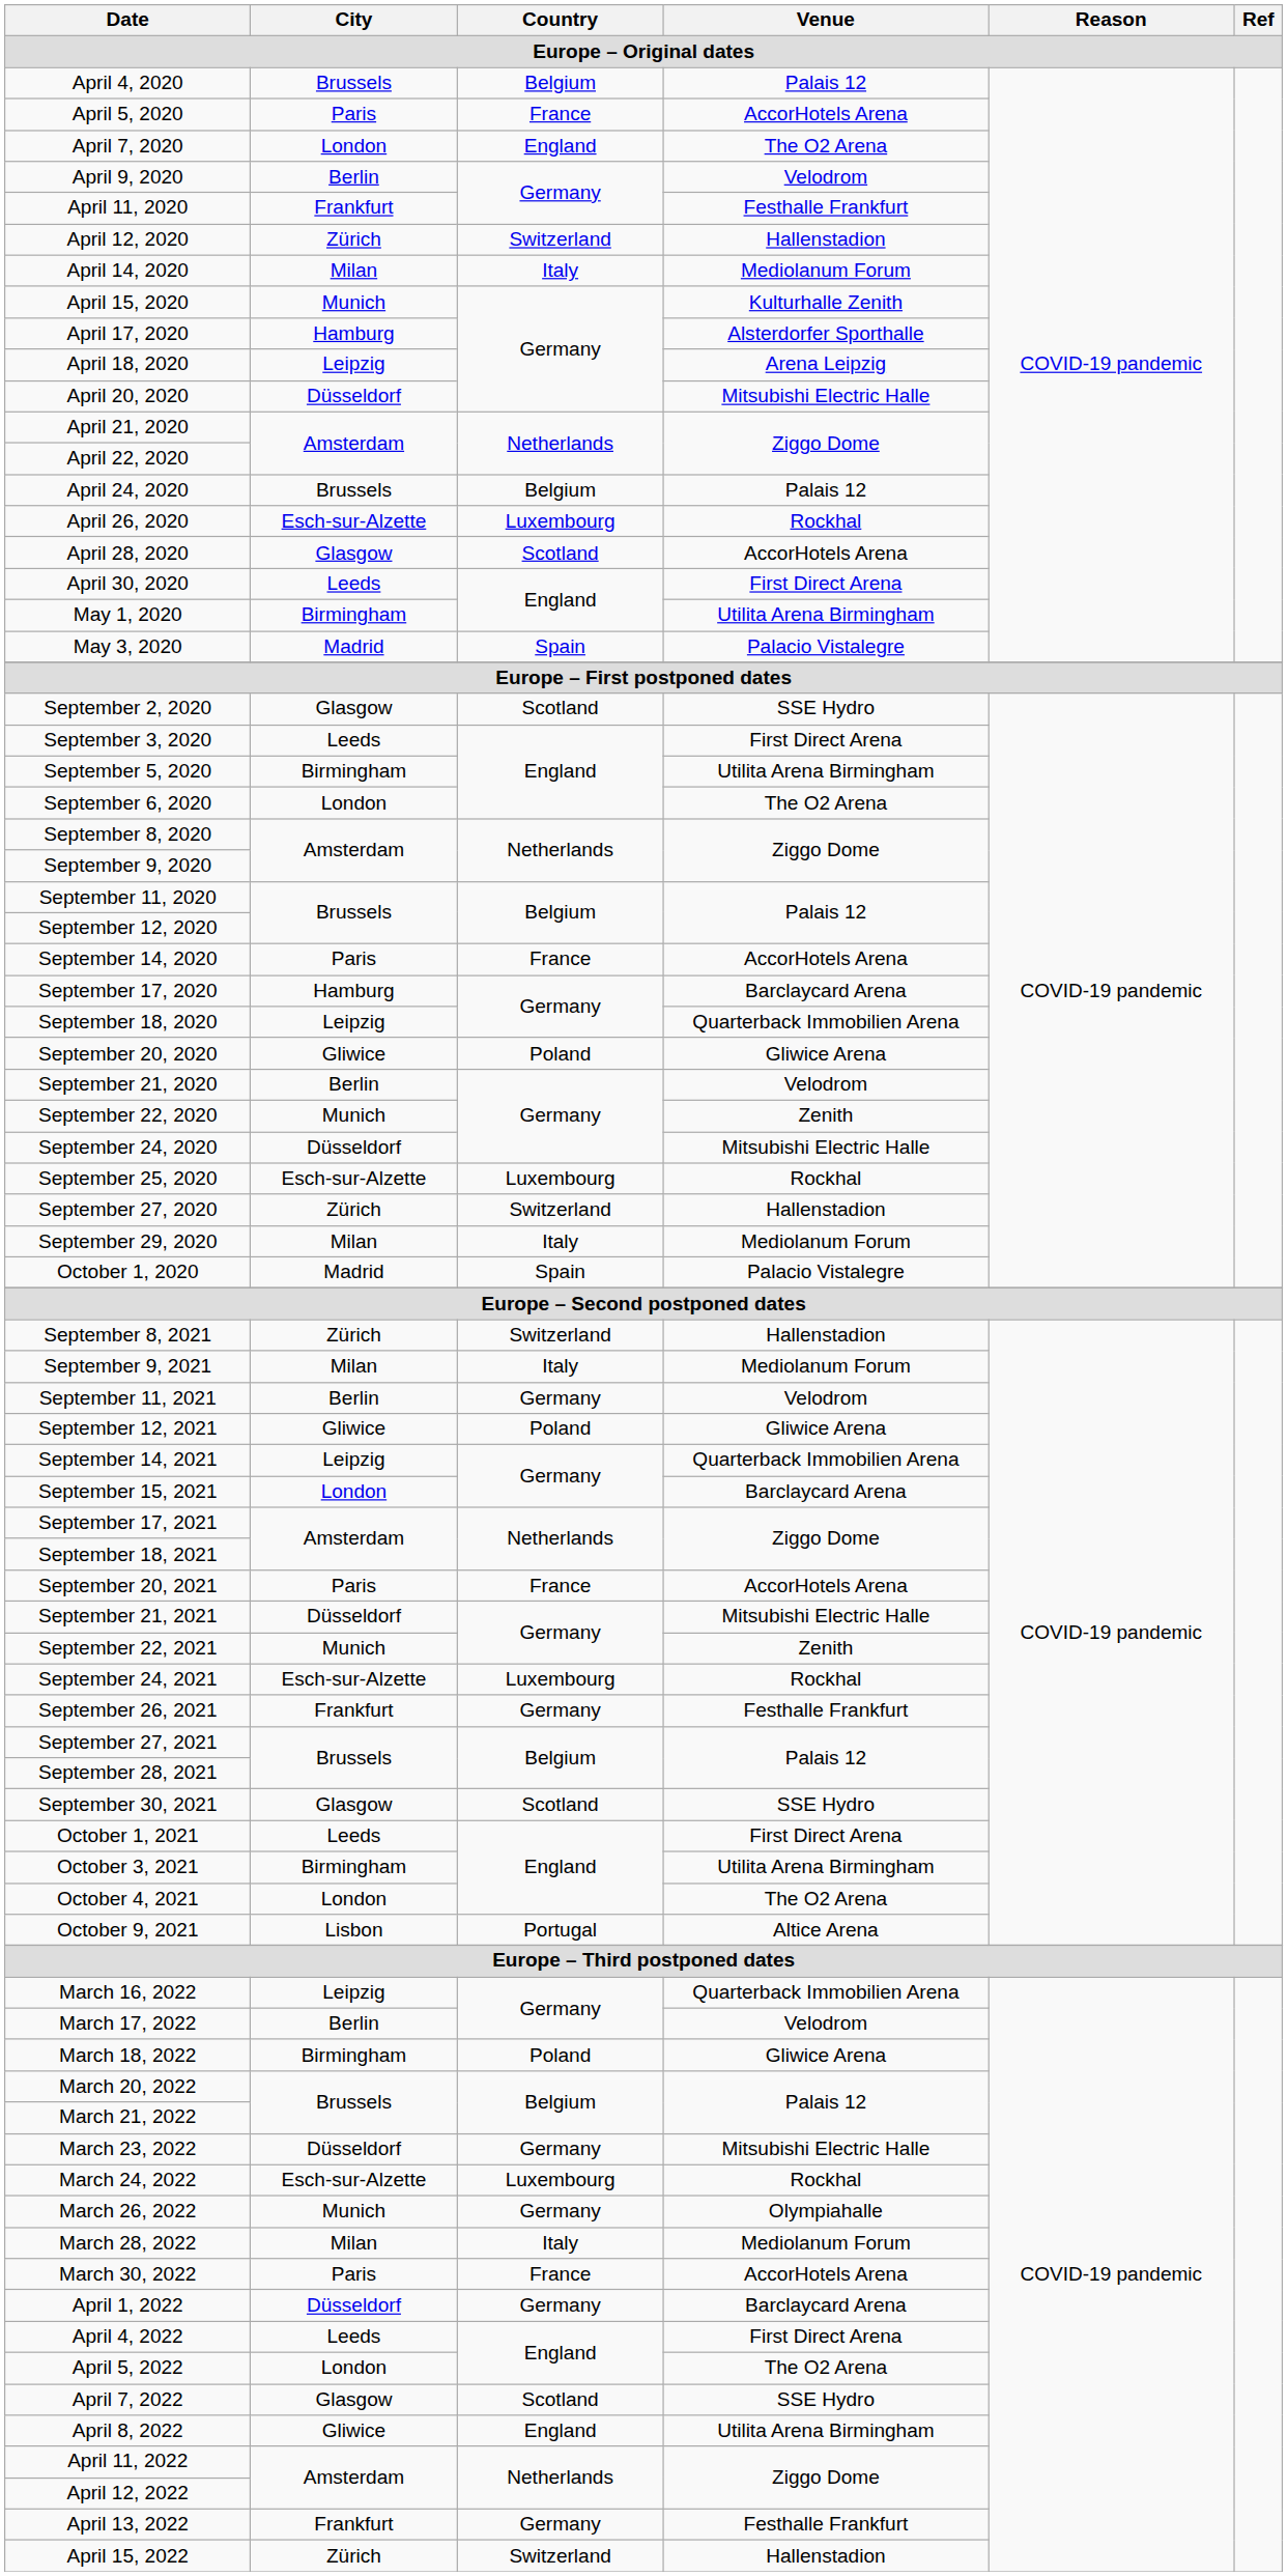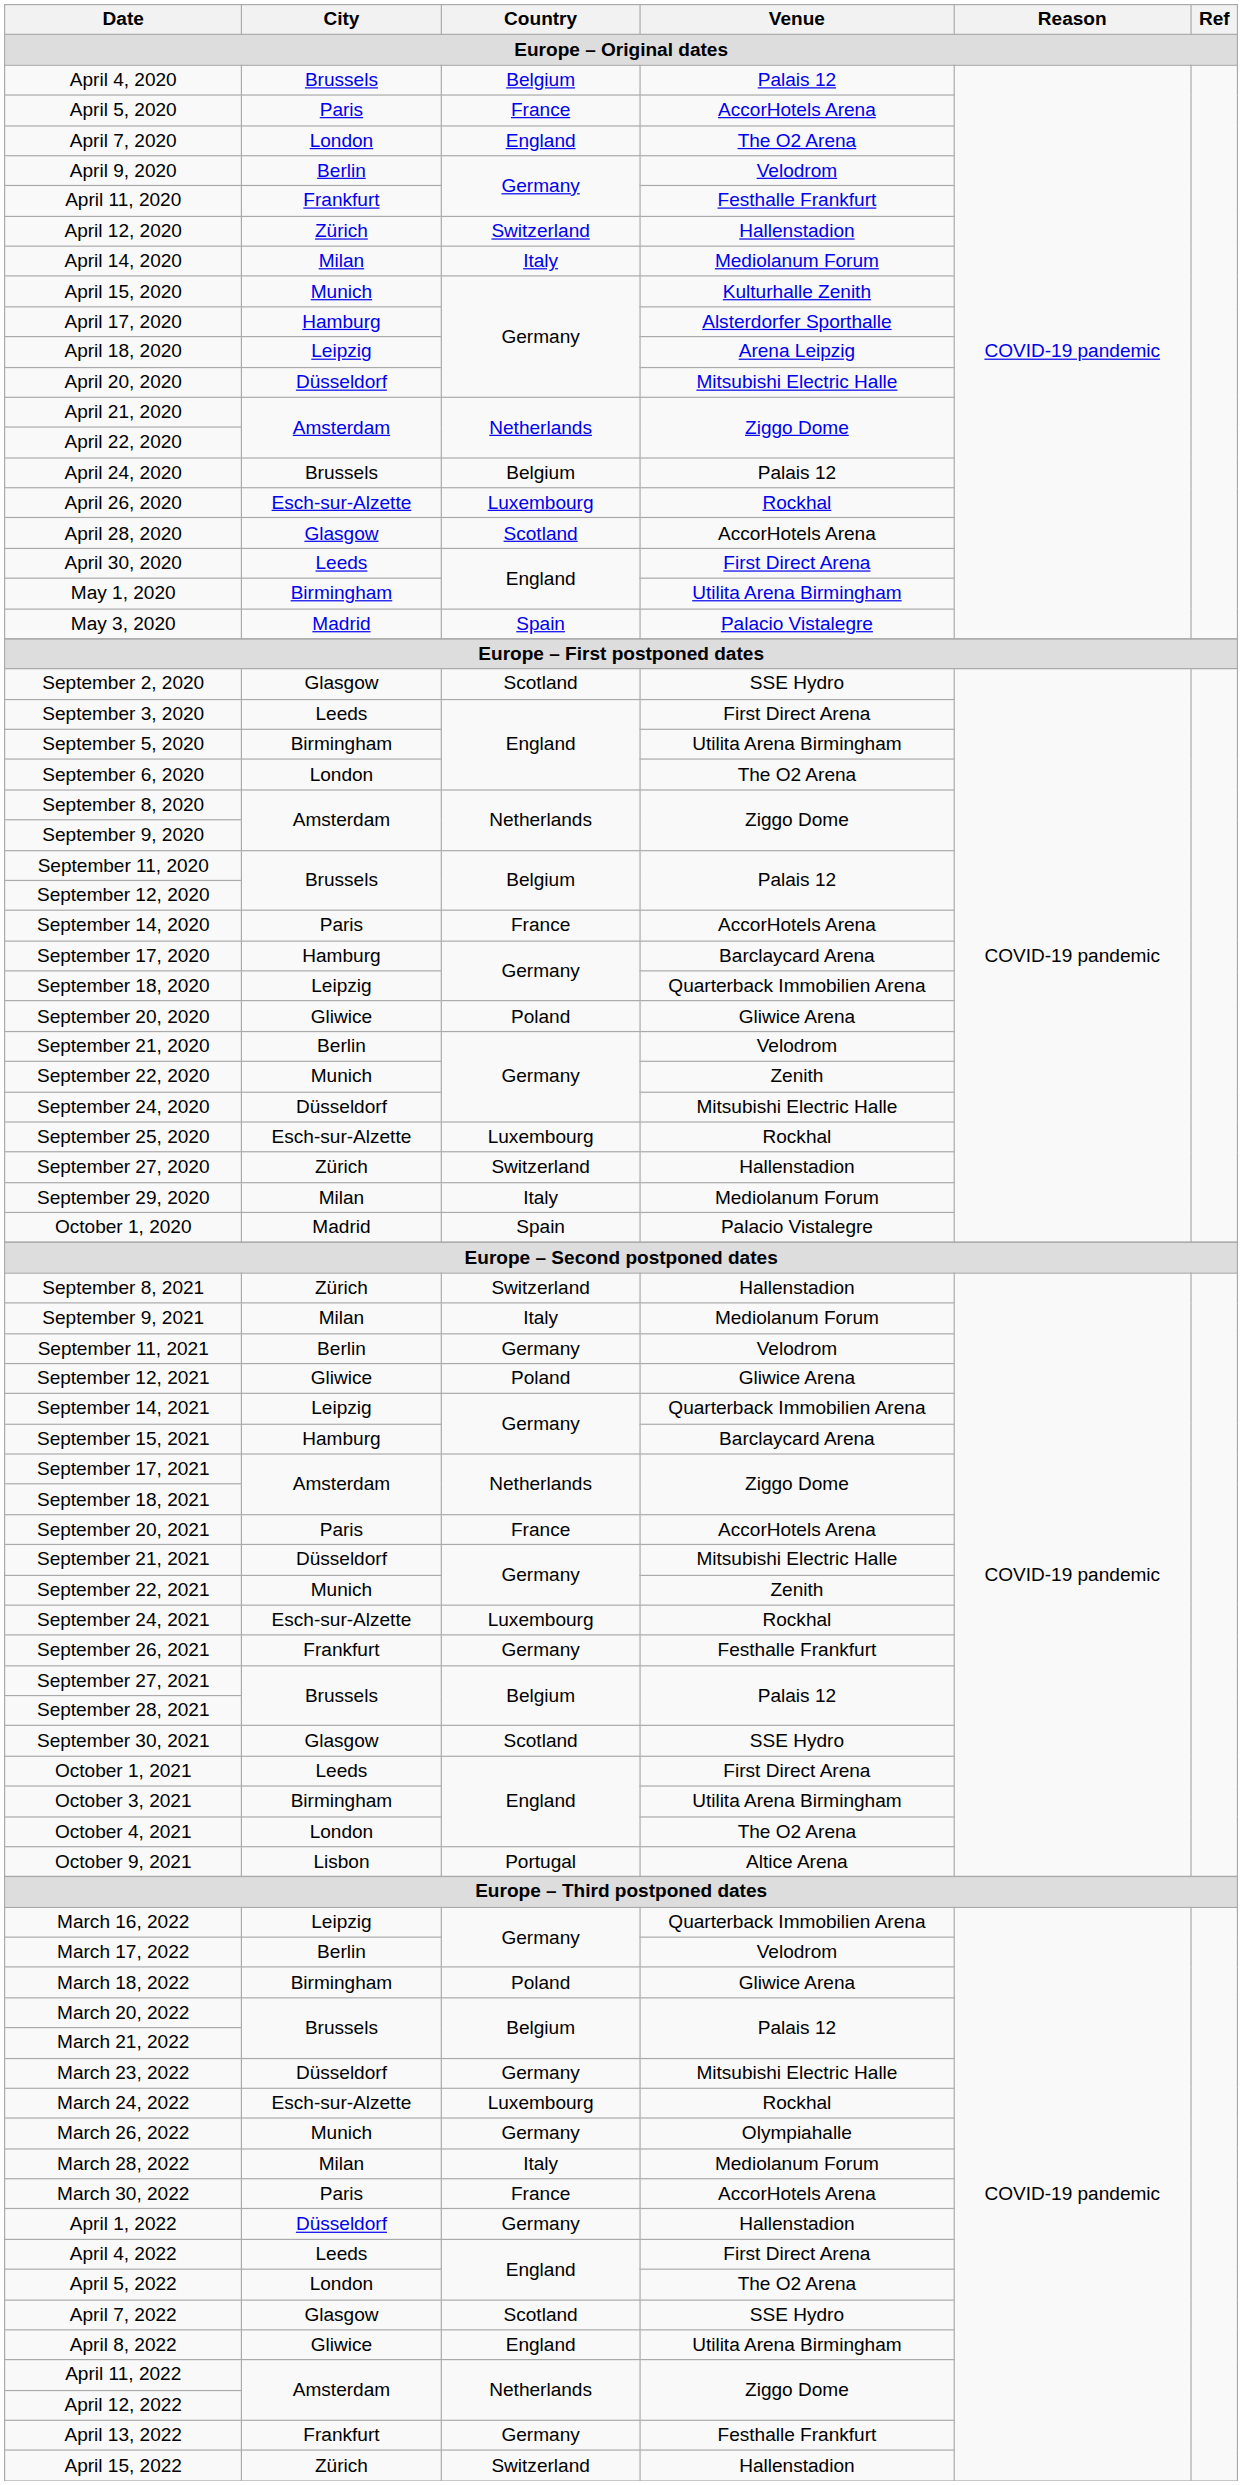 <table class="wikitable" style="text-align:center;">
 <tr>
 <th scope="col" style="width:12em;">Date</th>
 <th scope="col" style="width:10em;">City</th>
 <th scope="col" style="width:10em;">Country</th>
 <th scope="col" style="width:16em;">Venue</th>
 <th scope="col" style="width:12em;">Reason</th>
 <th scope="col" style="width:2em;">Ref</th>
 </tr>
 <tr bgcolor="#DDDDDD">
 <td colspan="6"><strong>Europe – Original dates</strong></td>
 </tr>
 <tr>
 <td>April 4, 2020</td>
 <td><a href='#'>Brussels</a></td>
 <td><a href='#'>Belgium</a></td>
 <td><a href='#'>Palais 12</a></td>
 <td rowspan="19"><a href='#'>COVID-19 pandemic</a></td>
 <td rowspan="19"></td>
 </tr>
 <tr>
 <td>April 5, 2020</td>
 <td><a href='#'>Paris</a></td>
 <td><a href='#'>France</a></td>
 <td><a href='#'>AccorHotels Arena</a></td>
 </tr>
 <tr>
 <td>April 7, 2020</td>
 <td><a href='#'>London</a></td>
 <td><a href='#'>England</a></td>
 <td><a href='#'>The O2 Arena</a></td>
 </tr>
 <tr>
 <td>April 9, 2020</td>
 <td><a href='#'>Berlin</a></td>
 <td rowspan="2"><a href='#'>Germany</a></td>
 <td><a href='#'>Velodrom</a></td>
 </tr>
 <tr>
 <td>April 11, 2020</td>
 <td><a href='#'>Frankfurt</a></td>
 <td><a href='#'>Festhalle Frankfurt</a></td>
 </tr>
 <tr>
 <td>April 12, 2020</td>
 <td><a href='#'>Zürich</a></td>
 <td><a href='#'>Switzerland</a></td>
 <td><a href='#'>Hallenstadion</a></td>
 </tr>
 <tr>
 <td>April 14, 2020</td>
 <td><a href='#'>Milan</a></td>
 <td><a href='#'>Italy</a></td>
 <td><a href='#'>Mediolanum Forum</a></td>
 </tr>
 <tr>
 <td>April 15, 2020</td>
 <td><a href='#'>Munich</a></td>
 <td rowspan="4">Germany</td>
 <td><a href='#'>Kulturhalle Zenith</a></td>
 </tr>
 <tr>
 <td>April 17, 2020</td>
 <td><a href='#'>Hamburg</a></td>
 <td><a href='#'>Alsterdorfer Sporthalle</a></td>
 </tr>
 <tr>
 <td>April 18, 2020</td>
 <td><a href='#'>Leipzig</a></td>
 <td><a href='#'>Arena Leipzig</a></td>
 </tr>
 <tr>
 <td>April 20, 2020</td>
 <td><a href='#'>Düsseldorf</a></td>
 <td><a href='#'>Mitsubishi Electric Halle</a></td>
 </tr>
 <tr>
 <td>April 21, 2020</td>
 <td rowspan="2"><a href='#'>Amsterdam</a></td>
 <td rowspan="2"><a href='#'>Netherlands</a></td>
 <td rowspan="2"><a href='#'>Ziggo Dome</a></td>
 </tr>
 <tr>
 <td>April 22, 2020</td>
 </tr>
 <tr>
 <td>April 24, 2020</td>
 <td>Brussels</td>
 <td>Belgium</td>
 <td>Palais 12</td>
 </tr>
 <tr>
 <td>April 26, 2020</td>
 <td><a href='#'>Esch-sur-Alzette</a></td>
 <td><a href='#'>Luxembourg</a></td>
 <td><a href='#'>Rockhal</a></td>
 </tr>
 <tr>
 <td>April 28, 2020</td>
 <td><a href='#'>Glasgow</a></td>
 <td><a href='#'>Scotland</a></td>
 <td>AccorHotels Arena</td>
 </tr>
 <tr>
 <td>April 30, 2020</td>
 <td><a href='#'>Leeds</a></td>
 <td rowspan="2">England</td>
 <td><a href='#'>First Direct Arena</a></td>
 </tr>
 <tr>
 <td>May 1, 2020</td>
 <td><a href='#'>Birmingham</a></td>
 <td><a href='#'>Utilita Arena Birmingham</a></td>
 </tr>
 <tr>
 <td>May 3, 2020</td>
 <td><a href='#'>Madrid</a></td>
 <td><a href='#'>Spain</a></td>
 <td><a href='#'>Palacio Vistalegre</a></td>
 </tr>
 <tr>
 </tr>
 <tr bgcolor="#DDDDDD">
 <td colspan="6"><strong>Europe – First postponed dates</strong></td>
 </tr>
 <tr>
 <td>September 2, 2020</td>
 <td>Glasgow</td>
 <td>Scotland</td>
 <td>SSE Hydro</td>
 <td rowspan="19">COVID-19 pandemic</td>
 <td rowspan="19"></td>
 </tr>
 <tr>
 <td>September 3, 2020</td>
 <td>Leeds</td>
 <td rowspan="3">England</td>
 <td>First Direct Arena</td>
 </tr>
 <tr>
 <td>September 5, 2020</td>
 <td>Birmingham</td>
 <td>Utilita Arena Birmingham</td>
 </tr>
 <tr>
 <td>September 6, 2020</td>
 <td>London</td>
 <td>The O2 Arena</td>
 </tr>
 <tr>
 <td>September 8, 2020</td>
 <td rowspan="2">Amsterdam</td>
 <td rowspan="2">Netherlands</td>
 <td rowspan="2">Ziggo Dome</td>
 </tr>
 <tr>
 <td>September 9, 2020</td>
 </tr>
 <tr>
 <td>September 11, 2020</td>
 <td rowspan="2">Brussels</td>
 <td rowspan="2">Belgium</td>
 <td rowspan="2">Palais 12</td>
 </tr>
 <tr>
 <td>September 12, 2020</td>
 </tr>
 <tr>
 <td>September 14, 2020</td>
 <td>Paris</td>
 <td>France</td>
 <td>AccorHotels Arena</td>
 </tr>
 <tr>
 <td>September 17, 2020</td>
 <td>Hamburg</td>
 <td rowspan="2">Germany</td>
 <td>Barclaycard Arena</td>
 </tr>
 <tr>
 <td>September 18, 2020</td>
 <td>Leipzig</td>
 <td>Quarterback Immobilien Arena</td>
 </tr>
 <tr>
 <td>September 20, 2020</td>
 <td>Gliwice</td>
 <td>Poland</td>
 <td>Gliwice Arena</td>
 </tr>
 <tr>
 <td>September 21, 2020</td>
 <td>Berlin</td>
 <td rowspan="3">Germany</td>
 <td>Velodrom</td>
 </tr>
 <tr>
 <td>September 22, 2020</td>
 <td>Munich</td>
 <td>Zenith</td>
 </tr>
 <tr>
 <td>September 24, 2020</td>
 <td>Düsseldorf</td>
 <td>Mitsubishi Electric Halle</td>
 </tr>
 <tr>
 <td>September 25, 2020</td>
 <td>Esch-sur-Alzette</td>
 <td>Luxembourg</td>
 <td>Rockhal</td>
 </tr>
 <tr>
 <td>September 27, 2020</td>
 <td>Zürich</td>
 <td>Switzerland</td>
 <td>Hallenstadion</td>
 </tr>
 <tr>
 <td>September 29, 2020</td>
 <td>Milan</td>
 <td>Italy</td>
 <td>Mediolanum Forum</td>
 </tr>
 <tr>
 <td>October 1, 2020</td>
 <td>Madrid</td>
 <td>Spain</td>
 <td>Palacio Vistalegre</td>
 </tr>
 <tr>
 </tr>
 <tr bgcolor="#DDDDDD">
 <td colspan="6"><strong>Europe – Second postponed dates</strong></td>
 </tr>
 <tr>
 <td>September 8, 2021</td>
 <td>Zürich</td>
 <td>Switzerland</td>
 <td>Hallenstadion</td>
 <td rowspan="20">COVID-19 pandemic</td>
 <td rowspan="20"></td>
 </tr>
 <tr>
 <td>September 9, 2021</td>
 <td>Milan</td>
 <td>Italy</td>
 <td>Mediolanum Forum</td>
 </tr>
 <tr>
 <td>September 11, 2021</td>
 <td>Berlin</td>
 <td>Germany</td>
 <td>Velodrom</td>
 </tr>
 <tr>
 <td>September 12, 2021</td>
 <td>Gliwice</td>
 <td>Poland</td>
 <td>Gliwice Arena</td>
 </tr>
 <tr>
 <td>September 14, 2021</td>
 <td>Leipzig</td>
 <td rowspan="2">Germany</td>
 <td>Quarterback Immobilien Arena</td>
 </tr>
 <tr>
 <td>September 15, 2021</td>
-<td><a href='#'>London</a></td>
+<td>Hamburg</td>
 <td>Barclaycard Arena</td>
 </tr>
 <tr>
 <td>September 17, 2021</td>
 <td rowspan="2">Amsterdam</td>
 <td rowspan="2">Netherlands</td>
 <td rowspan="2">Ziggo Dome</td>
 </tr>
 <tr>
 <td>September 18, 2021</td>
 </tr>
 <tr>
 <td>September 20, 2021</td>
 <td>Paris</td>
 <td>France</td>
 <td>AccorHotels Arena</td>
 </tr>
 <tr>
 <td>September 21, 2021</td>
 <td>Düsseldorf</td>
 <td rowspan="2">Germany</td>
 <td>Mitsubishi Electric Halle</td>
 </tr>
 <tr>
 <td>September 22, 2021</td>
 <td>Munich</td>
 <td>Zenith</td>
 </tr>
 <tr>
 <td>September 24, 2021</td>
 <td>Esch-sur-Alzette</td>
 <td>Luxembourg</td>
 <td>Rockhal</td>
 </tr>
 <tr>
 <td>September 26, 2021</td>
 <td>Frankfurt</td>
 <td>Germany</td>
 <td>Festhalle Frankfurt</td>
 </tr>
 <tr>
 <td>September 27, 2021</td>
 <td rowspan="2">Brussels</td>
 <td rowspan="2">Belgium</td>
 <td rowspan="2">Palais 12</td>
 </tr>
 <tr>
 <td>September 28, 2021</td>
 </tr>
 <tr>
 <td>September 30, 2021</td>
 <td>Glasgow</td>
 <td>Scotland</td>
 <td>SSE Hydro</td>
 </tr>
 <tr>
 <td>October 1, 2021</td>
 <td>Leeds</td>
 <td rowspan="3">England</td>
 <td>First Direct Arena</td>
 </tr>
 <tr>
 <td>October 3, 2021</td>
 <td>Birmingham</td>
 <td>Utilita Arena Birmingham</td>
 </tr>
 <tr>
 <td>October 4, 2021</td>
 <td>London</td>
 <td>The O2 Arena</td>
 </tr>
 <tr>
 <td>October 9, 2021</td>
 <td>Lisbon</td>
 <td>Portugal</td>
 <td>Altice Arena</td>
 </tr>
 <tr>
 </tr>
 <tr bgcolor="#DDDDDD">
 <td colspan="6"><strong>Europe – Third postponed dates</strong></td>
 </tr>
 <tr>
 <td>March 16, 2022</td>
 <td>Leipzig</td>
 <td rowspan="2">Germany</td>
 <td Arena Leipzig>Quarterback Immobilien Arena</td>
 <td rowspan="19">COVID-19 pandemic</td>
 <td rowspan="19"></td>
 </tr>
 <tr>
 <td>March 17, 2022</td>
 <td>Berlin</td>
 <td>Velodrom</td>
 </tr>
 <tr>
 <td>March 18, 2022</td>
 <td>Birmingham</td>
 <td>Poland</td>
 <td>Gliwice Arena</td>
 </tr>
 <tr>
 <td>March 20, 2022</td>
 <td rowspan="2">Brussels</td>
 <td rowspan="2">Belgium</td>
 <td rowspan="2">Palais 12</td>
 </tr>
 <tr>
 <td>March 21, 2022</td>
 </tr>
 <tr>
 <td>March 23, 2022</td>
 <td>Düsseldorf</td>
 <td>Germany</td>
 <td>Mitsubishi Electric Halle</td>
 </tr>
 <tr>
 <td>March 24, 2022</td>
 <td>Esch-sur-Alzette</td>
 <td>Luxembourg</td>
 <td>Rockhal</td>
 </tr>
 <tr>
 <td>March 26, 2022</td>
 <td>Munich</td>
 <td>Germany</td>
 <td>Olympiahalle</td>
 </tr>
 <tr>
 <td>March 28, 2022</td>
 <td>Milan</td>
 <td>Italy</td>
 <td>Mediolanum Forum</td>
 </tr>
 <tr>
 <td>March 30, 2022</td>
 <td>Paris</td>
 <td>France</td>
 <td>AccorHotels Arena</td>
 </tr>
 <tr>
 <td>April 1, 2022</td>
 <td><a href='#'>Düsseldorf</a></td>
 <td>Germany</td>
-<td>Barclaycard Arena</td>
+<td>Hallenstadion</td>
 </tr>
 <tr>
 <td>April 4, 2022</td>
 <td>Leeds</td>
 <td rowspan="2">England</td>
 <td>First Direct Arena</td>
 </tr>
 <tr>
 <td>April 5, 2022</td>
 <td>London</td>
 <td>The O2 Arena</td>
 </tr>
 <tr>
 <td>April 7, 2022</td>
 <td>Glasgow</td>
 <td>Scotland</td>
 <td>SSE Hydro</td>
 </tr>
 <tr>
 <td>April 8, 2022</td>
 <td>Gliwice</td>
 <td>England</td>
 <td>Utilita Arena Birmingham</td>
 </tr>
 <tr>
 <td>April 11, 2022</td>
 <td rowspan="2">Amsterdam</td>
 <td rowspan="2">Netherlands</td>
 <td rowspan="2">Ziggo Dome</td>
 </tr>
 <tr>
 <td>April 12, 2022</td>
 </tr>
 <tr>
 <td>April 13, 2022</td>
 <td>Frankfurt</td>
 <td>Germany</td>
 <td>Festhalle Frankfurt</td>
 </tr>
 <tr>
 <td>April 15, 2022</td>
 <td>Zürich</td>
 <td>Switzerland</td>
 <td>Hallenstadion</td>
 </tr>
 </table>
